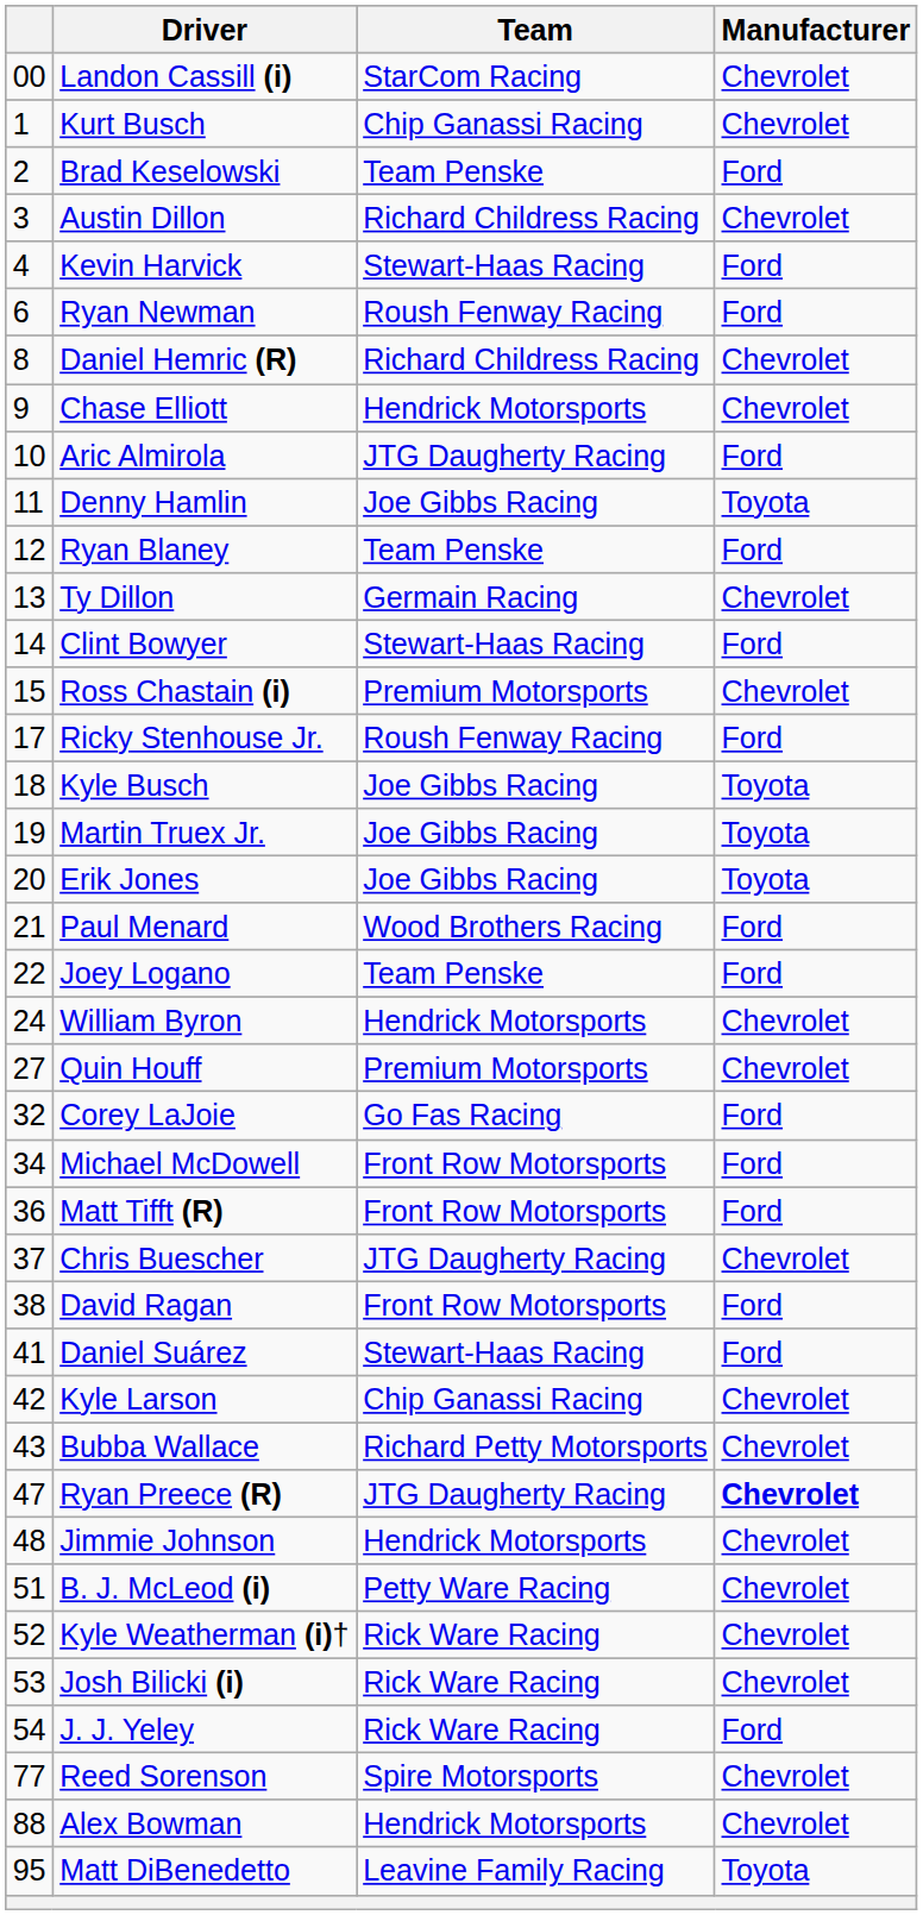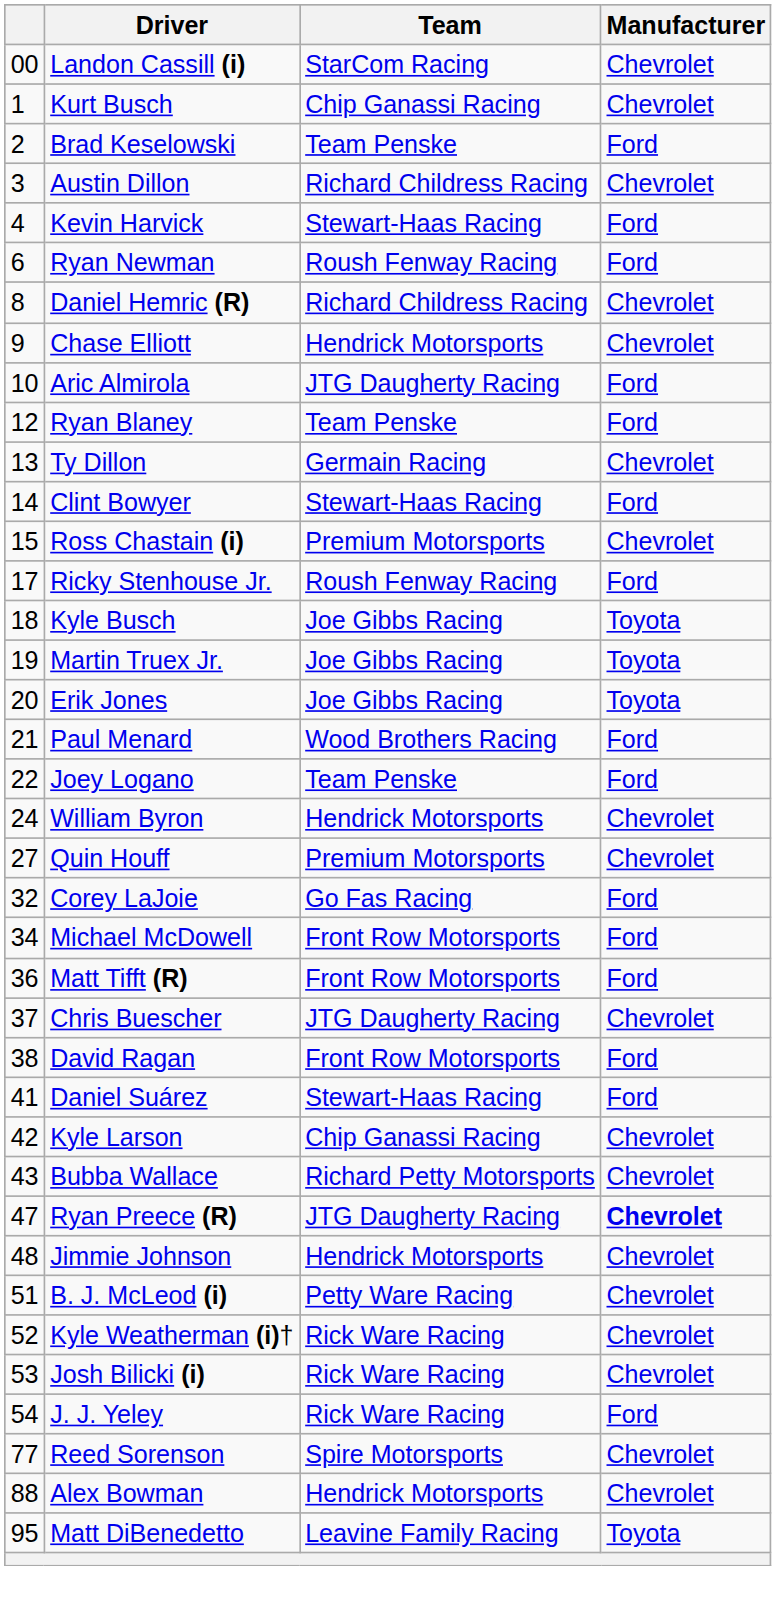 <table class="wikitable" style="font-size:95%">
 <tr>
 <th></th>
 <th>Driver</th>
 <th>Team</th>
 <th>Manufacturer</th>
 </tr>
 <tr>
 <td>00</td>
 <td><a href='#'>Landon Cassill</a> <strong>(i)</strong></td>
 <td><a href='#'>StarCom Racing</a></td>
 <td><a href='#'>Chevrolet</a></td>
 </tr>
 <tr>
 <td>1</td>
 <td><a href='#'>Kurt Busch</a></td>
 <td><a href='#'>Chip Ganassi Racing</a></td>
 <td><a href='#'>Chevrolet</a></td>
 </tr>
 <tr>
 <td>2</td>
 <td><a href='#'>Brad Keselowski</a></td>
 <td><a href='#'>Team Penske</a></td>
 <td><a href='#'>Ford</a></td>
 </tr>
 <tr>
 <td>3</td>
 <td><a href='#'>Austin Dillon</a></td>
 <td><a href='#'>Richard Childress Racing</a></td>
 <td><a href='#'>Chevrolet</a></td>
 </tr>
 <tr>
 <td>4</td>
 <td><a href='#'>Kevin Harvick</a></td>
 <td><a href='#'>Stewart-Haas Racing</a></td>
 <td><a href='#'>Ford</a></td>
 </tr>
 <tr>
 <td>6</td>
 <td><a href='#'>Ryan Newman</a></td>
 <td><a href='#'>Roush Fenway Racing</a></td>
 <td><a href='#'>Ford</a></td>
 </tr>
 <tr>
 <td>8</td>
 <td><a href='#'>Daniel Hemric</a> <strong>(R)</strong></td>
 <td><a href='#'>Richard Childress Racing</a></td>
 <td><a href='#'>Chevrolet</a></td>
 </tr>
 <tr>
 <td>9</td>
 <td><a href='#'>Chase Elliott</a></td>
 <td><a href='#'>Hendrick Motorsports</a></td>
 <td><a href='#'>Chevrolet</a></td>
 </tr>
 <tr>
 <td>10</td>
 <td><a href='#'>Aric Almirola</a></td>
 <td><a href='#'>JTG Daugherty Racing</a></td>
 <td><a href='#'>Ford</a></td>
-</tr>
-<tr>
-<td>11</td>
-<td><a href='#'>Denny Hamlin</a></td>
-<td><a href='#'>Joe Gibbs Racing</a></td>
-<td><a href='#'>Toyota</a></td>
 </tr>
 <tr>
 <td>12</td>
 <td><a href='#'>Ryan Blaney</a></td>
 <td><a href='#'>Team Penske</a></td>
 <td><a href='#'>Ford</a></td>
 </tr>
 <tr>
 <td>13</td>
 <td><a href='#'>Ty Dillon</a></td>
 <td><a href='#'>Germain Racing</a></td>
 <td><a href='#'>Chevrolet</a></td>
 </tr>
 <tr>
 <td>14</td>
 <td><a href='#'>Clint Bowyer</a></td>
 <td><a href='#'>Stewart-Haas Racing</a></td>
 <td><a href='#'>Ford</a></td>
 </tr>
 <tr>
 <td>15</td>
 <td><a href='#'>Ross Chastain</a> <strong>(i)</strong></td>
 <td><a href='#'>Premium Motorsports</a></td>
 <td><a href='#'>Chevrolet</a></td>
 </tr>
 <tr>
 <td>17</td>
 <td><a href='#'>Ricky Stenhouse Jr.</a></td>
 <td><a href='#'>Roush Fenway Racing</a></td>
 <td><a href='#'>Ford</a></td>
 </tr>
 <tr>
 <td>18</td>
 <td><a href='#'>Kyle Busch</a></td>
 <td><a href='#'>Joe Gibbs Racing</a></td>
 <td><a href='#'>Toyota</a></td>
 </tr>
 <tr>
 <td>19</td>
 <td><a href='#'>Martin Truex Jr.</a></td>
 <td><a href='#'>Joe Gibbs Racing</a></td>
 <td><a href='#'>Toyota</a></td>
 </tr>
 <tr>
 <td>20</td>
 <td><a href='#'>Erik Jones</a></td>
 <td><a href='#'>Joe Gibbs Racing</a></td>
 <td><a href='#'>Toyota</a></td>
 </tr>
 <tr>
 <td>21</td>
 <td><a href='#'>Paul Menard</a></td>
 <td><a href='#'>Wood Brothers Racing</a></td>
 <td><a href='#'>Ford</a></td>
 </tr>
 <tr>
 <td>22</td>
 <td><a href='#'>Joey Logano</a></td>
 <td><a href='#'>Team Penske</a></td>
 <td><a href='#'>Ford</a></td>
 </tr>
 <tr>
 <td>24</td>
 <td><a href='#'>William Byron</a></td>
 <td><a href='#'>Hendrick Motorsports</a></td>
 <td><a href='#'>Chevrolet</a></td>
 </tr>
 <tr>
 <td>27</td>
 <td><a href='#'>Quin Houff</a></td>
 <td><a href='#'>Premium Motorsports</a></td>
 <td><a href='#'>Chevrolet</a></td>
 </tr>
 <tr>
 <td>32</td>
 <td><a href='#'>Corey LaJoie</a></td>
 <td><a href='#'>Go Fas Racing</a></td>
 <td><a href='#'>Ford</a></td>
 </tr>
 <tr>
 <td>34</td>
 <td><a href='#'>Michael McDowell</a></td>
 <td><a href='#'>Front Row Motorsports</a></td>
 <td><a href='#'>Ford</a></td>
 </tr>
 <tr>
 <td>36</td>
 <td><a href='#'>Matt Tifft</a> <strong>(R)</strong></td>
 <td><a href='#'>Front Row Motorsports</a></td>
 <td><a href='#'>Ford</a></td>
 </tr>
 <tr>
 <td>37</td>
 <td><a href='#'>Chris Buescher</a></td>
 <td><a href='#'>JTG Daugherty Racing</a></td>
 <td><a href='#'>Chevrolet</a></td>
 </tr>
 <tr>
 <td>38</td>
 <td><a href='#'>David Ragan</a></td>
 <td><a href='#'>Front Row Motorsports</a></td>
 <td><a href='#'>Ford</a></td>
 </tr>
 <tr>
 <td>41</td>
 <td><a href='#'>Daniel Suárez</a></td>
 <td><a href='#'>Stewart-Haas Racing</a></td>
 <td><a href='#'>Ford</a></td>
 </tr>
 <tr>
 <td>42</td>
 <td><a href='#'>Kyle Larson</a></td>
 <td><a href='#'>Chip Ganassi Racing</a></td>
 <td><a href='#'>Chevrolet</a></td>
 </tr>
 <tr>
 <td>43</td>
 <td><a href='#'>Bubba Wallace</a></td>
 <td><a href='#'>Richard Petty Motorsports</a></td>
 <td><a href='#'>Chevrolet</a></td>
 </tr>
 <tr>
 <td>47</td>
 <td><a href='#'>Ryan Preece</a> <strong>(R)</strong></td>
 <td><a href='#'>JTG Daugherty Racing</a></td>
 <td><strong><a href='#'>Chevrolet</a></strong></td>
 </tr>
 <tr>
 <td>48</td>
 <td><a href='#'>Jimmie Johnson</a></td>
 <td><a href='#'>Hendrick Motorsports</a></td>
 <td><a href='#'>Chevrolet</a></td>
 </tr>
 <tr>
 <td>51</td>
 <td><a href='#'>B. J. McLeod</a> <strong>(i)</strong></td>
 <td><a href='#'>Petty Ware Racing</a></td>
 <td><a href='#'>Chevrolet</a></td>
 </tr>
 <tr>
 <td>52</td>
 <td><a href='#'>Kyle Weatherman</a> <strong>(i)</strong>†</td>
 <td><a href='#'>Rick Ware Racing</a></td>
 <td><a href='#'>Chevrolet</a></td>
 </tr>
 <tr>
 <td>53</td>
 <td><a href='#'>Josh Bilicki</a> <strong>(i)</strong></td>
 <td><a href='#'>Rick Ware Racing</a></td>
 <td><a href='#'>Chevrolet</a></td>
 </tr>
 <tr>
 <td>54</td>
 <td><a href='#'>J. J. Yeley</a></td>
 <td><a href='#'>Rick Ware Racing</a></td>
 <td><a href='#'>Ford</a></td>
 </tr>
 <tr>
 <td>77</td>
 <td><a href='#'>Reed Sorenson</a></td>
 <td><a href='#'>Spire Motorsports</a></td>
 <td><a href='#'>Chevrolet</a></td>
 </tr>
 <tr>
 <td>88</td>
 <td><a href='#'>Alex Bowman</a></td>
 <td><a href='#'>Hendrick Motorsports</a></td>
 <td><a href='#'>Chevrolet</a></td>
 </tr>
 <tr>
 <td>95</td>
 <td><a href='#'>Matt DiBenedetto</a></td>
 <td><a href='#'>Leavine Family Racing</a></td>
 <td><a href='#'>Toyota</a></td>
 </tr>
 <tr>
 <th colspan="4"></th>
 </tr>
 </table>
